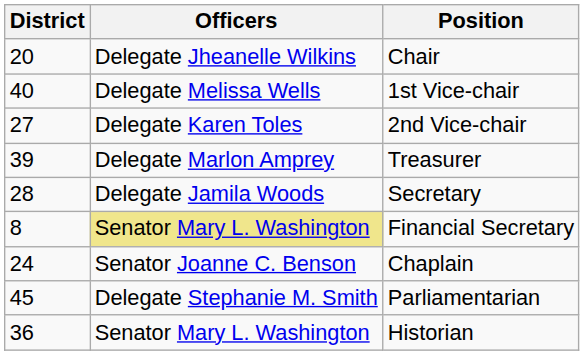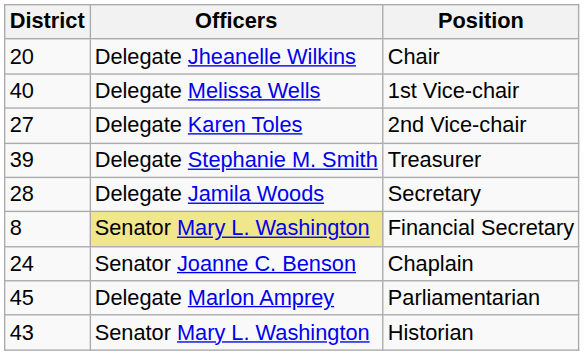 <table class="wikitable">
 <tr>
 <th>District</th>
 <th>Officers</th>
 <th>Position</th>
 </tr>
 <tr>
 <td>20</td>
 <td>Delegate <a href='#'>Jheanelle Wilkins</a></td>
 <td>Chair</td>
 </tr>
 <tr>
 <td>40</td>
 <td>Delegate <a href='#'>Melissa Wells</a></td>
 <td>1st Vice-chair</td>
 </tr>
 <tr>
 <td>27</td>
 <td>Delegate <a href='#'>Karen Toles</a></td>
 <td>2nd Vice-chair</td>
 </tr>
 <tr>
 <td>39</td>
-<td>Delegate <a href='#'>Marlon Amprey</a></td>
+<td>Delegate <a href='#'>Stephanie M. Smith</a></td>
 <td>Treasurer</td>
 </tr>
 <tr>
 <td>28</td>
 <td>Delegate <a href='#'>Jamila Woods</a></td>
 <td>Secretary</td>
 </tr>
 <tr>
 <td>8</td>
 <td style="background: khaki;">Senator <a href='#'>Mary L. Washington</a></td>
 <td>Financial Secretary</td>
 </tr>
 <tr>
 <td>24</td>
 <td>Senator <a href='#'>Joanne C. Benson</a></td>
 <td>Chaplain</td>
 </tr>
 <tr>
 <td>45</td>
-<td>Delegate <a href='#'>Stephanie M. Smith</a></td>
+<td>Delegate <a href='#'>Marlon Amprey</a></td>
 <td>Parliamentarian</td>
 </tr>
 <tr>
-<td>36</td>
+<td>43</td>
 <td>Senator <a href='#'>Mary L. Washington</a></td>
 <td>Historian</td>
 </tr>
 </table>
